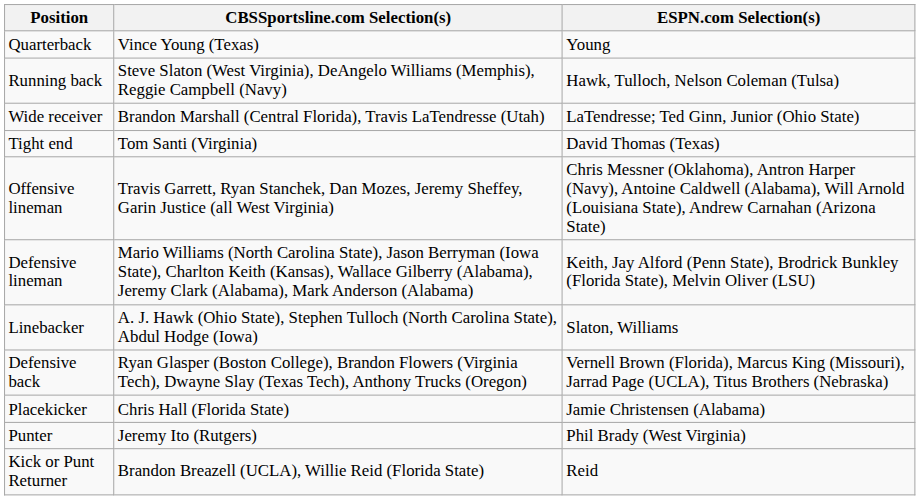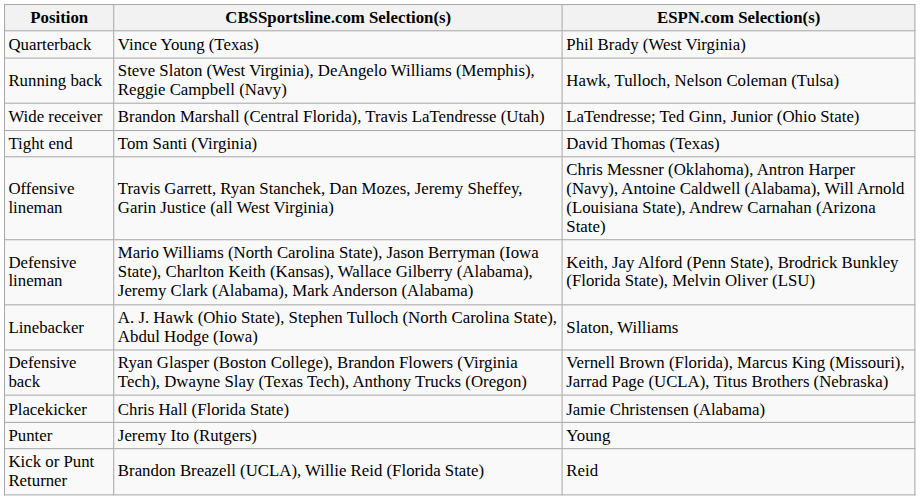 <table class="wikitable">
 <tr>
 <th>Position</th>
 <th>CBSSportsline.com Selection(s)</th>
 <th>ESPN.com Selection(s)</th>
 </tr>
 <tr>
 <td>Quarterback</td>
 <td>Vince Young (Texas)</td>
-<td>Young</td>
+<td>Phil Brady (West Virginia)</td>
 </tr>
 <tr>
 <td>Running back</td>
 <td>Steve Slaton (West Virginia), DeAngelo Williams (Memphis), Reggie Campbell (Navy)</td>
 <td>Hawk, Tulloch, Nelson Coleman (Tulsa)</td>
 </tr>
 <tr>
 <td>Wide receiver</td>
 <td>Brandon Marshall (Central Florida), Travis LaTendresse (Utah)</td>
 <td>LaTendresse; Ted Ginn, Junior (Ohio State)</td>
 </tr>
 <tr>
 <td>Tight end</td>
 <td>Tom Santi (Virginia)</td>
 <td>David Thomas (Texas)</td>
 </tr>
 <tr>
 <td>Offensive lineman</td>
 <td>Travis Garrett, Ryan Stanchek, Dan Mozes, Jeremy Sheffey, Garin Justice (all West Virginia)</td>
 <td>Chris Messner (Oklahoma), Antron Harper (Navy), Antoine Caldwell (Alabama), Will Arnold (Louisiana State), Andrew Carnahan (Arizona State)</td>
 </tr>
 <tr>
 <td>Defensive lineman</td>
 <td>Mario Williams (North Carolina State), Jason Berryman (Iowa State), Charlton Keith (Kansas), Wallace Gilberry (Alabama), Jeremy Clark (Alabama), Mark Anderson (Alabama)</td>
 <td>Keith, Jay Alford (Penn State), Brodrick Bunkley (Florida State), Melvin Oliver (LSU)</td>
 </tr>
 <tr>
 <td>Linebacker</td>
 <td>A. J. Hawk (Ohio State), Stephen Tulloch (North Carolina State), Abdul Hodge (Iowa)</td>
 <td>Slaton, Williams</td>
 </tr>
 <tr>
 <td>Defensive back</td>
 <td>Ryan Glasper (Boston College), Brandon Flowers (Virginia Tech), Dwayne Slay (Texas Tech), Anthony Trucks (Oregon)</td>
 <td>Vernell Brown (Florida), Marcus King (Missouri), Jarrad Page (UCLA), Titus Brothers (Nebraska)</td>
 </tr>
 <tr>
 <td>Placekicker</td>
 <td>Chris Hall (Florida State)</td>
 <td>Jamie Christensen (Alabama)</td>
 </tr>
 <tr>
 <td>Punter</td>
 <td>Jeremy Ito (Rutgers)</td>
-<td>Phil Brady (West Virginia)</td>
+<td>Young</td>
 </tr>
 <tr>
 <td>Kick or Punt Returner</td>
 <td>Brandon Breazell (UCLA), Willie Reid (Florida State)</td>
 <td>Reid</td>
 </tr>
 </table>
